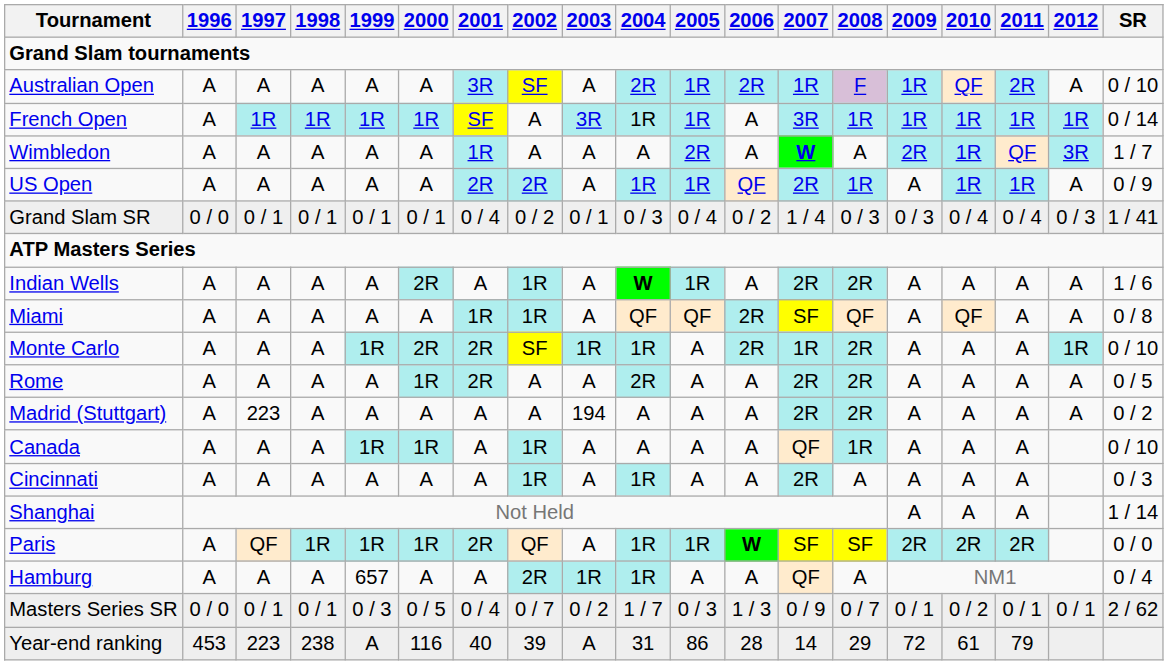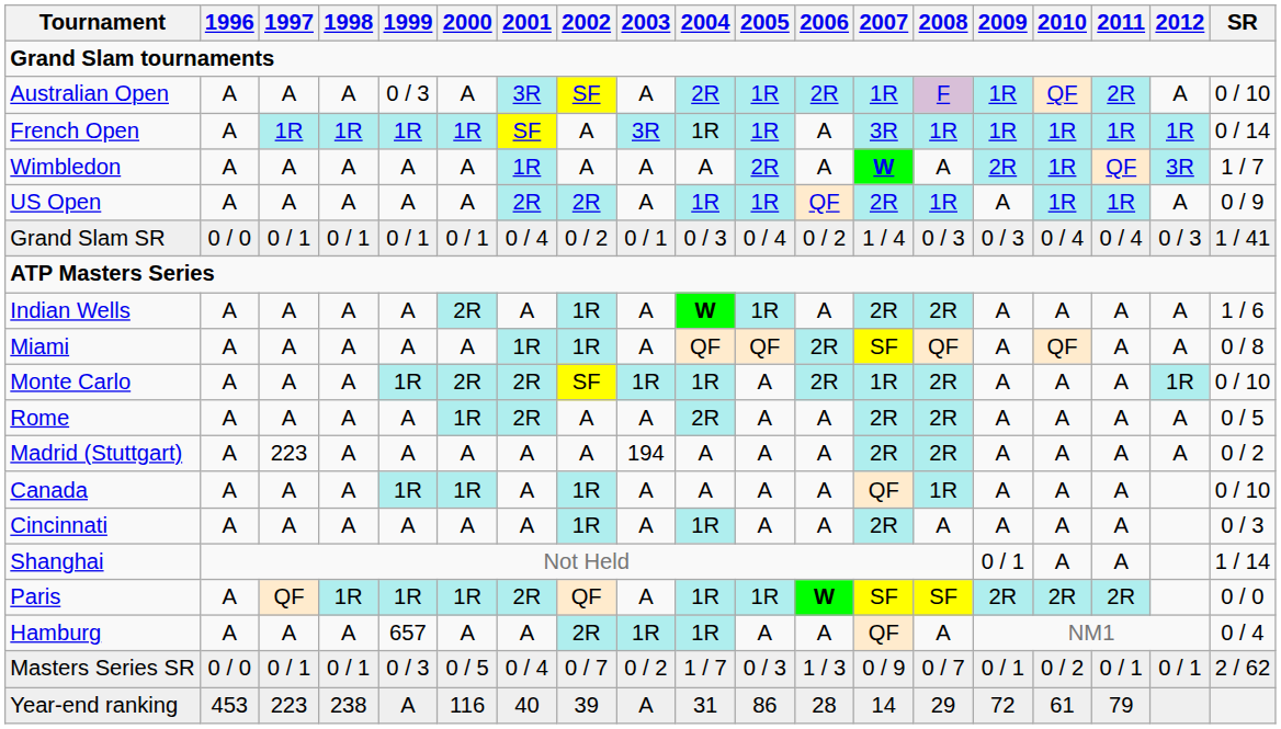 <table class=wikitable style=text-align:center;font-size:97%>
 <tr>
 <th>Tournament</th>
 <th><a href='#'>1996</a></th>
 <th><a href='#'>1997</a></th>
 <th><a href='#'>1998</a></th>
 <th><a href='#'>1999</a></th>
 <th><a href='#'>2000</a></th>
 <th><a href='#'>2001</a></th>
 <th><a href='#'>2002</a></th>
 <th><a href='#'>2003</a></th>
 <th><a href='#'>2004</a></th>
 <th><a href='#'>2005</a></th>
 <th><a href='#'>2006</a></th>
 <th><a href='#'>2007</a></th>
 <th><a href='#'>2008</a></th>
 <th><a href='#'>2009</a></th>
 <th><a href='#'>2010</a></th>
 <th><a href='#'>2011</a></th>
 <th><a href='#'>2012</a></th>
 <th>SR</th>
 </tr>
 <tr>
 <td colspan=20 align=left><strong>Grand Slam tournaments</strong></td>
 </tr>
 <tr>
 <td align=left><a href='#'>Australian Open</a></td>
 <td>A</td>
 <td>A</td>
 <td>A</td>
-<td>A</td>
+<td>0 / 3</td>
 <td>A</td>
 <td bgcolor=afeeee><a href='#'>3R</a></td>
 <td bgcolor=yellow><a href='#'>SF</a></td>
 <td>A</td>
 <td bgcolor=afeeee><a href='#'>2R</a></td>
 <td bgcolor=afeeee><a href='#'>1R</a></td>
 <td bgcolor=afeeee><a href='#'>2R</a></td>
 <td bgcolor=afeeee><a href='#'>1R</a></td>
 <td bgcolor=thistle><a href='#'>F</a></td>
 <td bgcolor=afeeee><a href='#'>1R</a></td>
 <td bgcolor=ffebcd><a href='#'>QF</a></td>
 <td bgcolor=afeeee><a href='#'>2R</a></td>
 <td>A</td>
 <td>0 / 10</td>
 </tr>
 <tr>
 <td align=left><a href='#'>French Open</a></td>
 <td>A</td>
 <td bgcolor=afeeee><a href='#'>1R</a></td>
 <td bgcolor=afeeee><a href='#'>1R</a></td>
 <td bgcolor=afeeee><a href='#'>1R</a></td>
 <td bgcolor=afeeee><a href='#'>1R</a></td>
 <td bgcolor=yellow><a href='#'>SF</a></td>
 <td>A</td>
 <td bgcolor=afeeee><a href='#'>3R</a></td>
 <td bgcolor=afeeee>1R</td>
 <td bgcolor=afeeee><a href='#'>1R</a></td>
 <td>A</td>
 <td bgcolor=afeeee><a href='#'>3R</a></td>
 <td bgcolor=afeeee><a href='#'>1R</a></td>
 <td bgcolor=afeeee><a href='#'>1R</a></td>
 <td bgcolor=afeeee><a href='#'>1R</a></td>
 <td bgcolor=afeeee><a href='#'>1R</a></td>
 <td bgcolor=afeeee><a href='#'>1R</a></td>
 <td>0 / 14</td>
 </tr>
 <tr>
 <td align=left><a href='#'>Wimbledon</a></td>
 <td>A</td>
 <td>A</td>
 <td>A</td>
 <td>A</td>
 <td>A</td>
 <td bgcolor=afeeee><a href='#'>1R</a></td>
 <td>A</td>
 <td>A</td>
 <td>A</td>
 <td bgcolor=afeeee><a href='#'>2R</a></td>
 <td>A</td>
 <td bgcolor=lime><a href='#'><strong>W</strong></a></td>
 <td>A</td>
 <td bgcolor=afeeee><a href='#'>2R</a></td>
 <td bgcolor=afeeee><a href='#'>1R</a></td>
 <td bgcolor=ffebcd><a href='#'>QF</a></td>
 <td bgcolor=afeeee><a href='#'>3R</a></td>
 <td>1 / 7</td>
 </tr>
 <tr>
 <td align=left><a href='#'>US Open</a></td>
 <td>A</td>
 <td>A</td>
 <td>A</td>
 <td>A</td>
 <td>A</td>
 <td bgcolor=afeeee><a href='#'>2R</a></td>
 <td bgcolor=afeeee><a href='#'>2R</a></td>
 <td>A</td>
 <td bgcolor=afeeee><a href='#'>1R</a></td>
 <td bgcolor=afeeee><a href='#'>1R</a></td>
 <td bgcolor=ffebcd><a href='#'>QF</a></td>
 <td bgcolor=afeeee><a href='#'>2R</a></td>
 <td bgcolor=afeeee><a href='#'>1R</a></td>
 <td>A</td>
 <td bgcolor=afeeee><a href='#'>1R</a></td>
 <td bgcolor=afeeee><a href='#'>1R</a></td>
 <td>A</td>
 <td>0 / 9</td>
 </tr>
 <tr bgcolor=efefef>
 <td align=left>Grand Slam SR</td>
 <td>0 / 0</td>
 <td>0 / 1</td>
 <td>0 / 1</td>
 <td>0 / 1</td>
 <td>0 / 1</td>
 <td>0 / 4</td>
 <td>0 / 2</td>
 <td>0 / 1</td>
 <td>0 / 3</td>
 <td>0 / 4</td>
 <td>0 / 2</td>
 <td>1 / 4</td>
 <td>0 / 3</td>
 <td>0 / 3</td>
 <td>0 / 4</td>
 <td>0 / 4</td>
 <td>0 / 3</td>
 <td>1 / 41</td>
 </tr>
 <tr>
 <td colspan=20 align=left><strong>ATP Masters Series</strong></td>
 </tr>
 <tr>
 <td align=left><a href='#'>Indian Wells</a></td>
 <td>A</td>
 <td>A</td>
 <td>A</td>
 <td>A</td>
 <td bgcolor=afeeee>2R</td>
 <td>A</td>
 <td bgcolor=afeeee>1R</td>
 <td>A</td>
 <td bgcolor=lime><strong>W</strong></td>
 <td bgcolor=afeeee>1R</td>
 <td>A</td>
 <td bgcolor=afeeee>2R</td>
 <td bgcolor=afeeee>2R</td>
 <td>A</td>
 <td>A</td>
 <td>A</td>
 <td>A</td>
 <td>1 / 6</td>
 </tr>
 <tr>
 <td align=left><a href='#'>Miami</a></td>
 <td>A</td>
 <td>A</td>
 <td>A</td>
 <td>A</td>
 <td>A</td>
 <td bgcolor=afeeee>1R</td>
 <td bgcolor=afeeee>1R</td>
 <td>A</td>
 <td bgcolor=ffebcd>QF</td>
 <td bgcolor=ffebcd>QF</td>
 <td bgcolor=afeeee>2R</td>
 <td bgcolor=yellow>SF</td>
 <td bgcolor=ffebcd>QF</td>
 <td>A</td>
 <td bgcolor=ffebcd>QF</td>
 <td>A</td>
 <td>A</td>
 <td>0 / 8</td>
 </tr>
 <tr>
 <td align=left><a href='#'>Monte Carlo</a></td>
 <td>A</td>
 <td>A</td>
 <td>A</td>
 <td bgcolor=afeeee>1R</td>
 <td bgcolor=afeeee>2R</td>
 <td bgcolor=afeeee>2R</td>
 <td bgcolor=yellow>SF</td>
 <td bgcolor=afeeee>1R</td>
 <td bgcolor=afeeee>1R</td>
 <td>A</td>
 <td bgcolor=afeeee>2R</td>
 <td bgcolor=afeeee>1R</td>
 <td bgcolor=afeeee>2R</td>
 <td>A</td>
 <td>A</td>
 <td>A</td>
 <td bgcolor=afeeee>1R</td>
 <td>0 / 10</td>
 </tr>
 <tr>
 <td align=left><a href='#'>Rome</a></td>
 <td>A</td>
 <td>A</td>
 <td>A</td>
 <td>A</td>
 <td bgcolor=afeeee>1R</td>
 <td bgcolor=afeeee>2R</td>
 <td>A</td>
 <td>A</td>
 <td bgcolor=afeeee>2R</td>
 <td>A</td>
 <td>A</td>
 <td bgcolor=afeeee>2R</td>
 <td bgcolor=afeeee>2R</td>
 <td>A</td>
 <td>A</td>
 <td>A</td>
 <td>A</td>
 <td>0 / 5</td>
 </tr>
 <tr>
 <td align=left><a href='#'>Madrid (Stuttgart)</a></td>
 <td>A</td>
 <td>223</td>
 <td>A</td>
 <td>A</td>
 <td>A</td>
 <td>A</td>
 <td>A</td>
 <td>194</td>
 <td>A</td>
 <td>A</td>
 <td>A</td>
 <td bgcolor=afeeee>2R</td>
 <td bgcolor=afeeee>2R</td>
 <td>A</td>
 <td>A</td>
 <td>A</td>
 <td>A</td>
 <td>0 / 2</td>
 </tr>
 <tr>
 <td align=left><a href='#'>Canada</a></td>
 <td>A</td>
 <td>A</td>
 <td>A</td>
 <td bgcolor=afeeee>1R</td>
 <td bgcolor=afeeee>1R</td>
 <td>A</td>
 <td bgcolor=afeeee>1R</td>
 <td>A</td>
 <td>A</td>
 <td>A</td>
 <td>A</td>
 <td bgcolor=ffebcd>QF</td>
 <td bgcolor=afeeee>1R</td>
 <td>A</td>
 <td>A</td>
 <td>A</td>
 <td></td>
 <td>0 / 10</td>
 </tr>
 <tr>
 <td align=left><a href='#'>Cincinnati</a></td>
 <td>A</td>
 <td>A</td>
 <td>A</td>
 <td>A</td>
 <td>A</td>
 <td>A</td>
 <td bgcolor=afeeee>1R</td>
 <td>A</td>
 <td bgcolor=afeeee>1R</td>
 <td>A</td>
 <td>A</td>
 <td bgcolor=afeeee>2R</td>
 <td>A</td>
 <td>A</td>
 <td>A</td>
 <td>A</td>
 <td></td>
 <td>0 / 3</td>
 </tr>
 <tr>
 <td align=left><a href='#'>Shanghai</a></td>
 <td colspan=13 style=color:#767676>Not Held</td>
-<td>A</td>
+<td>0 / 1</td>
 <td>A</td>
 <td>A</td>
 <td></td>
 <td>1 / 14</td>
 </tr>
 <tr>
 <td align=left><a href='#'>Paris</a></td>
 <td>A</td>
 <td bgcolor=ffebcd>QF</td>
 <td bgcolor=afeeee>1R</td>
 <td bgcolor=afeeee>1R</td>
 <td bgcolor=afeeee>1R</td>
 <td bgcolor=afeeee>2R</td>
 <td bgcolor=ffebcd>QF</td>
 <td>A</td>
 <td bgcolor=afeeee>1R</td>
 <td bgcolor=afeeee>1R</td>
 <td bgcolor=lime><strong>W</strong></td>
 <td bgcolor=yellow>SF</td>
 <td bgcolor=yellow>SF</td>
 <td bgcolor=afeeee>2R</td>
 <td bgcolor=afeeee>2R</td>
 <td bgcolor=afeeee>2R</td>
 <td></td>
 <td>0 / 0</td>
 </tr>
 <tr>
 <td align=left><a href='#'>Hamburg</a></td>
 <td>A</td>
 <td>A</td>
 <td>A</td>
 <td>657</td>
 <td>A</td>
 <td>A</td>
 <td bgcolor=afeeee>2R</td>
 <td bgcolor=afeeee>1R</td>
 <td bgcolor=afeeee>1R</td>
 <td>A</td>
 <td>A</td>
 <td bgcolor=ffebcd>QF</td>
 <td>A</td>
 <td colspan=4 style=color:#767676>NM1</td>
 <td>0 / 4</td>
 </tr>
 <tr bgcolor=efefef>
 <td align=left>Masters Series SR</td>
 <td>0 / 0</td>
 <td>0 / 1</td>
 <td>0 / 1</td>
 <td>0 / 3</td>
 <td>0 / 5</td>
 <td>0 / 4</td>
 <td>0 / 7</td>
 <td>0 / 2</td>
 <td>1 / 7</td>
 <td>0 / 3</td>
 <td>1 / 3</td>
 <td>0 / 9</td>
 <td>0 / 7</td>
 <td>0 / 1</td>
 <td>0 / 2</td>
 <td>0 / 1</td>
 <td>0 / 1</td>
 <td>2 / 62</td>
 </tr>
 <tr bgcolor=efefef>
 <td align=left>Year-end ranking</td>
 <td>453</td>
 <td>223</td>
 <td>238</td>
 <td>A</td>
 <td>116</td>
 <td>40</td>
 <td>39</td>
 <td>A</td>
 <td>31</td>
 <td>86</td>
 <td>28</td>
 <td>14</td>
 <td>29</td>
 <td>72</td>
 <td>61</td>
 <td>79</td>
 <td></td>
 <th></th>
 </tr>
 </table>
